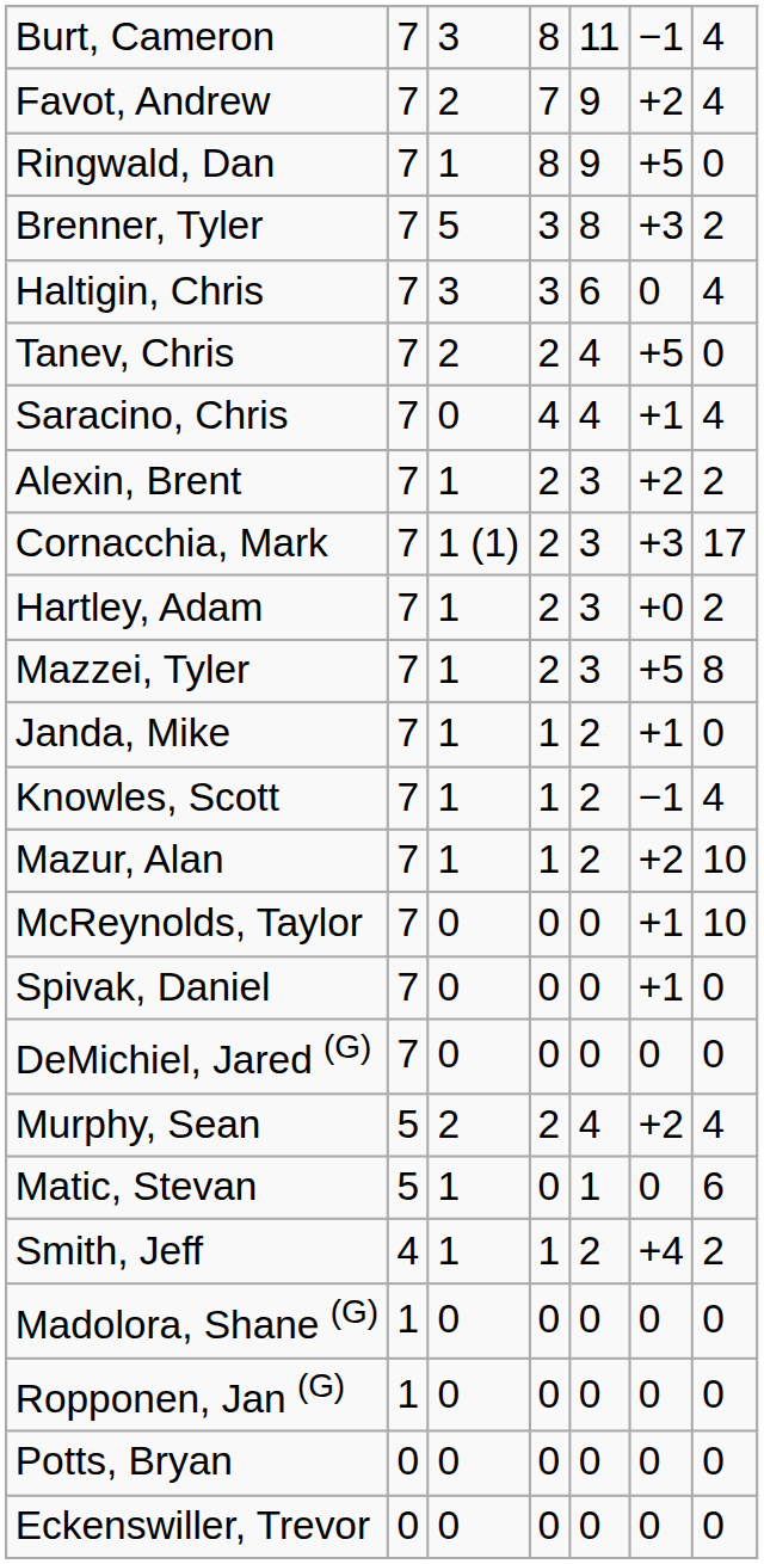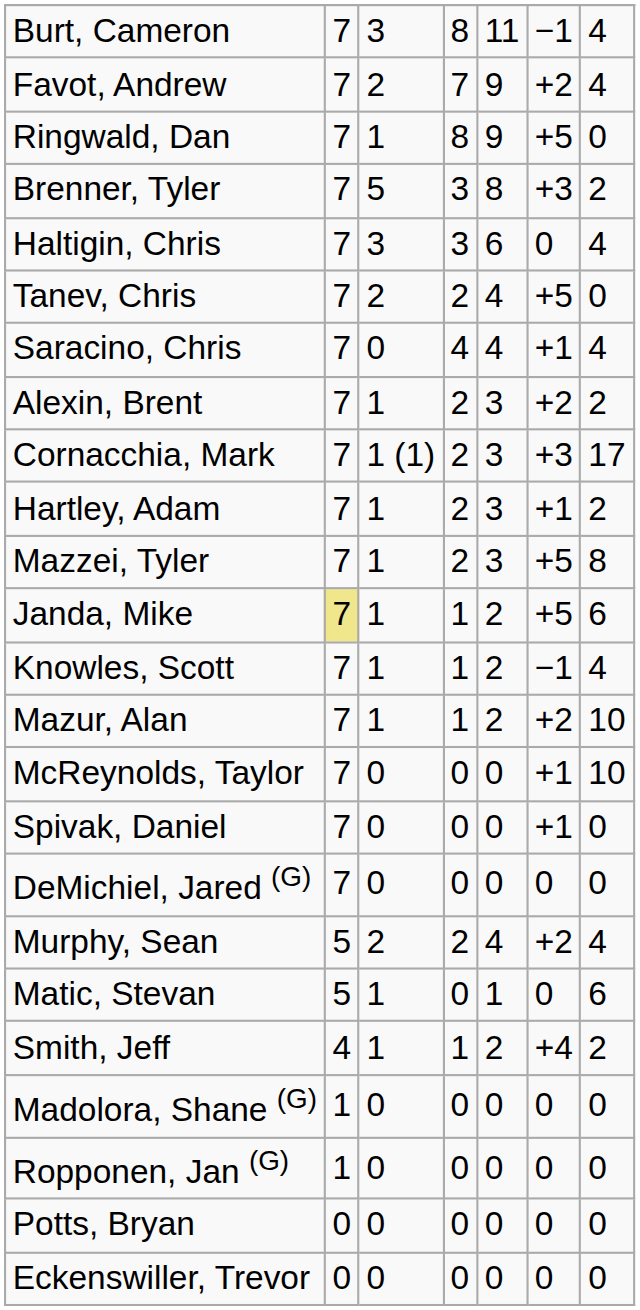 <table class="wikitable sortable">
 <tr align=center>
 </tr>
 <tr align=center>
 </tr>
 <tr>
 <td align=left>Burt, Cameron</td>
 <td>7</td>
 <td>3</td>
 <td>8</td>
 <td>11</td>
 <td>−1</td>
 <td>4</td>
 </tr>
 <tr>
 <td align=left>Favot, Andrew</td>
 <td>7</td>
 <td>2</td>
 <td>7</td>
 <td>9</td>
 <td>+2</td>
 <td>4</td>
 </tr>
 <tr>
 <td align=left>Ringwald, Dan</td>
 <td>7</td>
 <td>1</td>
 <td>8</td>
 <td>9</td>
 <td>+5</td>
 <td>0</td>
 </tr>
 <tr>
 <td align=left>Brenner, Tyler</td>
 <td>7</td>
 <td>5</td>
 <td>3</td>
 <td>8</td>
 <td>+3</td>
 <td>2</td>
 </tr>
 <tr>
 <td align=left>Haltigin, Chris</td>
 <td>7</td>
 <td>3</td>
 <td>3</td>
 <td>6</td>
 <td>0</td>
 <td>4</td>
 </tr>
 <tr>
 <td align=left>Tanev, Chris</td>
 <td>7</td>
 <td>2</td>
 <td>2</td>
 <td>4</td>
 <td>+5</td>
 <td>0</td>
 </tr>
 <tr>
 <td align=left>Saracino, Chris</td>
 <td>7</td>
 <td>0</td>
 <td>4</td>
 <td>4</td>
 <td>+1</td>
 <td>4</td>
 </tr>
 <tr>
 <td align=left>Alexin, Brent</td>
 <td>7</td>
 <td>1</td>
 <td>2</td>
 <td>3</td>
 <td>+2</td>
 <td>2</td>
 </tr>
 <tr>
 <td align=left>Cornacchia, Mark</td>
 <td>7</td>
 <td>1 (1)</td>
 <td>2</td>
 <td>3</td>
 <td>+3</td>
 <td>17</td>
 </tr>
 <tr>
 <td align=left>Hartley, Adam</td>
 <td>7</td>
 <td>1</td>
 <td>2</td>
 <td>3</td>
-<td>+0</td>
+<td>+1</td>
 <td>2</td>
 </tr>
 <tr>
 <td align=left>Mazzei, Tyler</td>
 <td>7</td>
 <td>1</td>
 <td>2</td>
 <td>3</td>
 <td>+5</td>
 <td>8</td>
 </tr>
 <tr>
 <td align=left>Janda, Mike</td>
-<td>7</td>
+<td style="background: khaki;">7</td>
 <td>1</td>
 <td>1</td>
 <td>2</td>
-<td>+1</td>
-<td>0</td>
+<td>+5</td>
+<td>6</td>
 </tr>
 <tr>
 <td align=left>Knowles, Scott</td>
 <td>7</td>
 <td>1</td>
 <td>1</td>
 <td>2</td>
 <td>−1</td>
 <td>4</td>
 </tr>
 <tr>
 <td align=left>Mazur, Alan</td>
 <td>7</td>
 <td>1</td>
 <td>1</td>
 <td>2</td>
 <td>+2</td>
 <td>10</td>
 </tr>
 <tr>
 <td align=left>McReynolds, Taylor</td>
 <td>7</td>
 <td>0</td>
 <td>0</td>
 <td>0</td>
 <td>+1</td>
 <td>10</td>
 </tr>
 <tr>
 <td align=left>Spivak, Daniel</td>
 <td>7</td>
 <td>0</td>
 <td>0</td>
 <td>0</td>
 <td>+1</td>
 <td>0</td>
 </tr>
 <tr>
 <td align=left>DeMichiel, Jared <sup>(G)</sup></td>
 <td>7</td>
 <td>0</td>
 <td>0</td>
 <td>0</td>
 <td>0</td>
 <td>0</td>
 </tr>
 <tr>
 <td align=left>Murphy, Sean</td>
 <td>5</td>
 <td>2</td>
 <td>2</td>
 <td>4</td>
 <td>+2</td>
 <td>4</td>
 </tr>
 <tr>
 <td align=left>Matic, Stevan</td>
 <td>5</td>
 <td>1</td>
 <td>0</td>
 <td>1</td>
 <td>0</td>
 <td>6</td>
 </tr>
 <tr>
 <td align=left>Smith, Jeff</td>
 <td>4</td>
 <td>1</td>
 <td>1</td>
 <td>2</td>
 <td>+4</td>
 <td>2</td>
 </tr>
 <tr>
 <td align=left>Madolora, Shane <sup>(G)</sup></td>
 <td>1</td>
 <td>0</td>
 <td>0</td>
 <td>0</td>
 <td>0</td>
 <td>0</td>
 </tr>
 <tr>
 <td align=left>Ropponen, Jan <sup>(G)</sup></td>
 <td>1</td>
 <td>0</td>
 <td>0</td>
 <td>0</td>
 <td>0</td>
 <td>0</td>
 </tr>
 <tr>
 <td align=left>Potts, Bryan</td>
 <td>0</td>
 <td>0</td>
 <td>0</td>
 <td>0</td>
 <td>0</td>
 <td>0</td>
 </tr>
 <tr>
 <td align=left>Eckenswiller, Trevor</td>
 <td>0</td>
 <td>0</td>
 <td>0</td>
 <td>0</td>
 <td>0</td>
 <td>0</td>
 </tr>
 </table>
